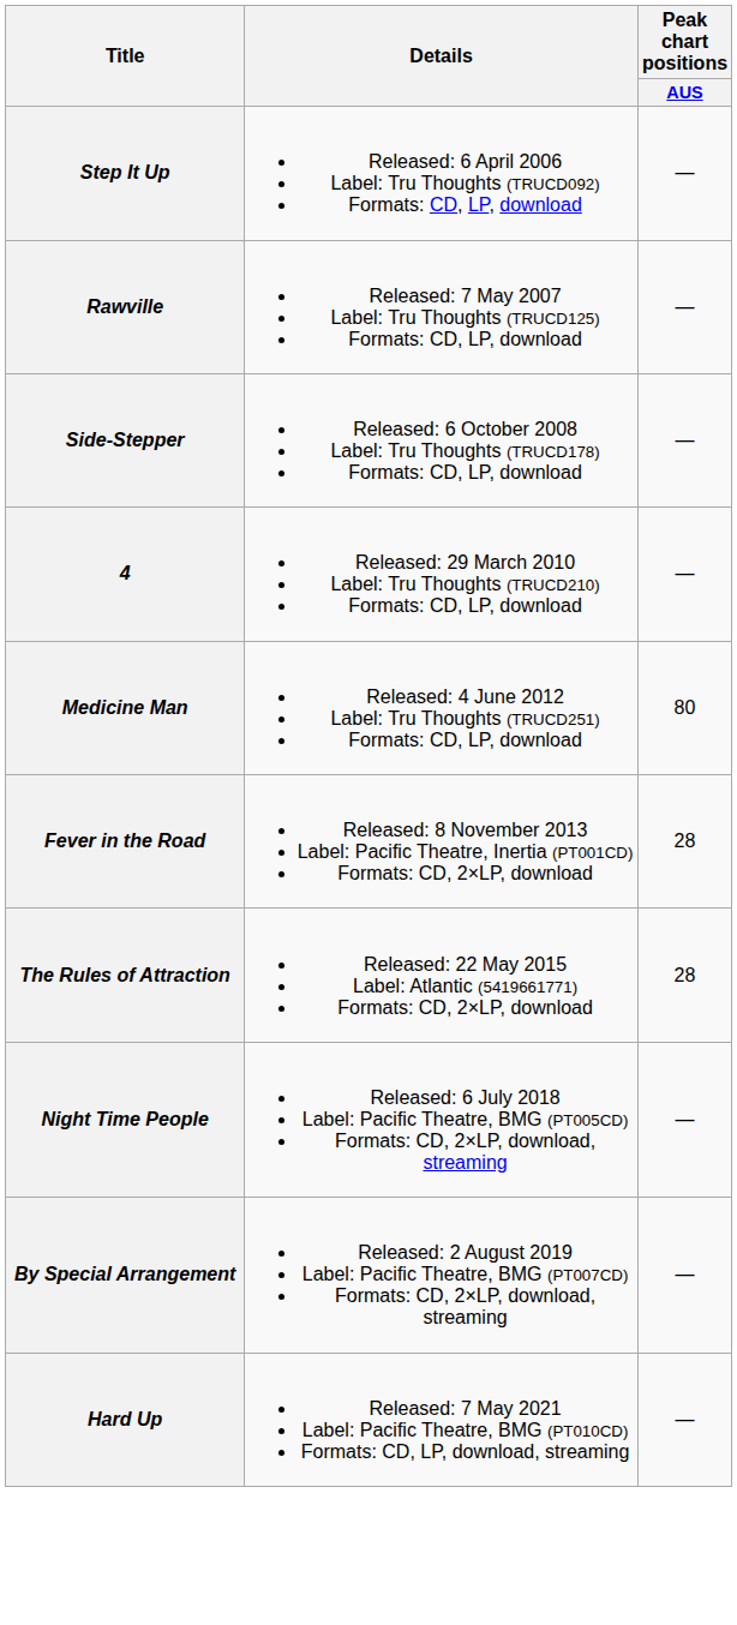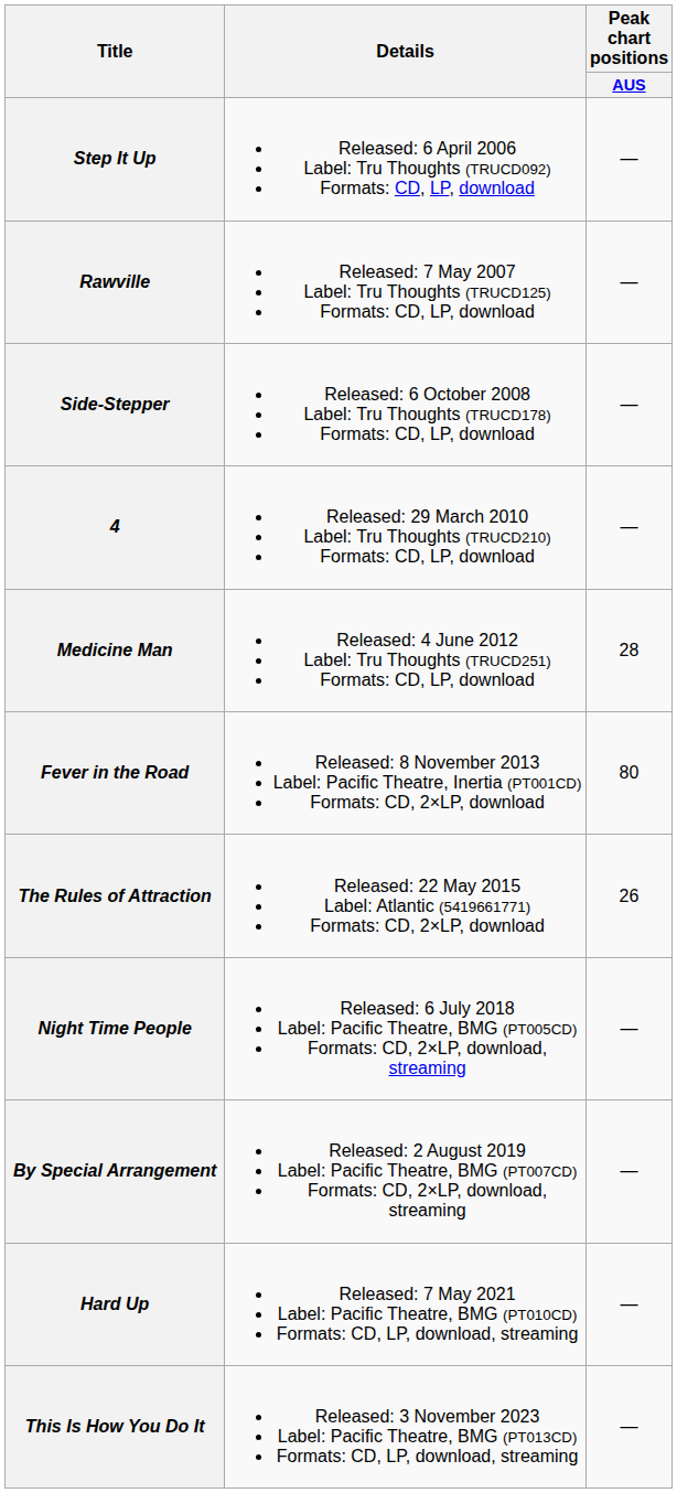 <table class="wikitable plainrowheaders" style="text-align:center;" border="1">
 <tr>
 <th scope="col" rowspan="2" style="width:12em;">Title</th>
 <th scope="col" rowspan="2" style="width:20em;">Details</th>
 <th scope="col" colspan="1">Peak chart positions</th>
 </tr>
 <tr>
 <th scope="col" style="width:3em;font-size:90%;"><a href='#'>AUS</a><br></th>
 </tr>
 <tr>
 <th scope="row"><em>Step It Up</em></th>
 <td><br><ul><li>Released: 6 April 2006</li><li>Label: Tru Thoughts <small>(TRUCD092)</small></li><li>Formats: <a href='#'>CD</a>, <a href='#'>LP</a>, <a href='#'>download</a></li></ul></td>
 <td>—</td>
 </tr>
 <tr>
 <th scope="row"><em>Rawville</em></th>
 <td><br><ul><li>Released: 7 May 2007</li><li>Label: Tru Thoughts <small>(TRUCD125)</small></li><li>Formats: CD, LP, download</li></ul></td>
 <td>—</td>
 </tr>
 <tr>
 <th scope="row"><em>Side-Stepper</em></th>
 <td><br><ul><li>Released: 6 October 2008</li><li>Label: Tru Thoughts <small>(TRUCD178)</small></li><li>Formats: CD, LP, download</li></ul></td>
 <td>—</td>
 </tr>
 <tr>
 <th scope="row"><em>4</em></th>
 <td><br><ul><li>Released: 29 March 2010</li><li>Label: Tru Thoughts <small>(TRUCD210)</small></li><li>Formats: CD, LP, download</li></ul></td>
 <td>—</td>
 </tr>
 <tr>
 <th scope="row"><em>Medicine Man</em></th>
 <td><br><ul><li>Released: 4 June 2012</li><li>Label: Tru Thoughts <small>(TRUCD251)</small></li><li>Formats: CD, LP, download</li></ul></td>
-<td>80</td>
+<td>28</td>
 </tr>
 <tr>
 <th scope="row"><em>Fever in the Road</em></th>
 <td><br><ul><li>Released: 8 November 2013</li><li>Label: Pacific Theatre, Inertia <small>(PT001CD)</small></li><li>Formats: CD, 2×LP, download</li></ul></td>
-<td>28</td>
+<td>80</td>
 </tr>
 <tr>
 <th scope="row"><em>The Rules of Attraction</em> <br> </th>
 <td><br><ul><li>Released: 22 May 2015</li><li>Label: Atlantic <small>(5419661771)</small></li><li>Formats: CD, 2×LP, download</li></ul></td>
-<td>28</td>
+<td>26</td>
 </tr>
 <tr>
 <th scope="row"><em>Night Time People</em></th>
 <td><br><ul><li>Released: 6 July 2018</li><li>Label: Pacific Theatre, BMG <small>(PT005CD)</small></li><li>Formats: CD, 2×LP, download, <a href='#'>streaming</a></li></ul></td>
 <td>—</td>
 </tr>
 <tr>
 <th scope="row"><em>By Special Arrangement</em></th>
 <td><br><ul><li>Released: 2 August 2019</li><li>Label: Pacific Theatre, BMG <small>(PT007CD)</small></li><li>Formats: CD, 2×LP, download, streaming</li></ul></td>
 <td>—</td>
 </tr>
 <tr>
 <th scope="row"><em>Hard Up</em></th>
 <td><br><ul><li>Released: 7 May 2021</li><li>Label: Pacific Theatre, BMG <small>(PT010CD)</small></li><li>Formats: CD, LP, download, streaming</li></ul></td>
 <td>—</td>
 </tr>
 <tr>
+<th scope="row"><em>This Is How You Do It</em></th>
+<td><br><ul><li>Released: 3 November 2023</li><li>Label: Pacific Theatre, BMG <small>(PT013CD)</small></li><li>Formats: CD, LP, download, streaming</li></ul></td>
+<td>—</td>
+</tr>
+<tr>
 </tr>
 </table>
